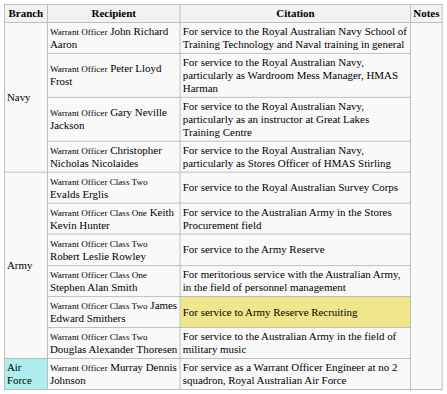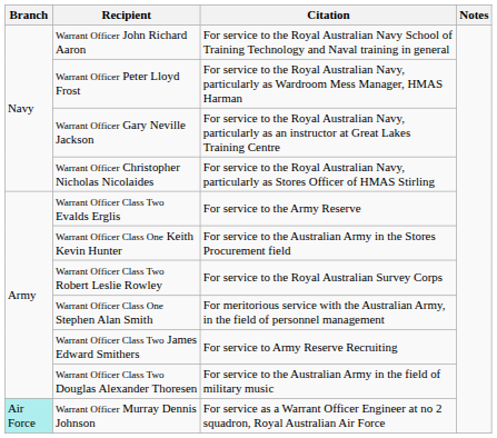 <table class="wikitable" style="font-size:95%;">
 <tr>
 <th>Branch</th>
 <th>Recipient</th>
 <th>Citation</th>
 <th>Notes</th>
 </tr>
 <tr>
 <td rowspan="4">Navy</td>
 <td><small>Warrant Officer</small> John Richard Aaron</td>
 <td>For service to the Royal Australian Navy School of Training Technology and Naval training in general</td>
 <td rowspan="11"></td>
 </tr>
 <tr>
 <td><small>Warrant Officer</small> Peter Lloyd Frost</td>
 <td>For service to the Royal Australian Navy, particularly as Wardroom Mess Manager, HMAS Harman</td>
 </tr>
 <tr>
 <td><small>Warrant Officer</small> Gary Neville Jackson</td>
 <td>For service to the Royal Australian Navy, particularly as an instructor at Great Lakes Training Centre</td>
 </tr>
 <tr>
 <td><small>Warrant Officer</small> Christopher Nicholas Nicolaides</td>
 <td>For service to the Royal Australian Navy, particularly as Stores Officer of HMAS Stirling</td>
 </tr>
 <tr>
 <td rowspan="6">Army</td>
 <td><small>Warrant Officer Class Two</small> Evalds Erglis</td>
-<td>For service to the Royal Australian Survey Corps</td>
+<td>For service to the Army Reserve</td>
 </tr>
 <tr>
 <td><small>Warrant Officer Class One</small> Keith Kevin Hunter</td>
 <td>For service to the Australian Army in the Stores Procurement field</td>
 </tr>
 <tr>
 <td><small>Warrant Officer Class Two</small> Robert Leslie Rowley</td>
-<td>For service to the Army Reserve</td>
+<td>For service to the Royal Australian Survey Corps</td>
 </tr>
 <tr>
 <td><small>Warrant Officer Class One</small> Stephen Alan Smith</td>
 <td>For meritorious service with the Australian Army, in the field of personnel management</td>
 </tr>
 <tr>
 <td><small>Warrant Officer Class Two</small> James Edward Smithers</td>
-<td style="background: khaki;">For service to Army Reserve Recruiting</td>
+<td>For service to Army Reserve Recruiting</td>
 </tr>
 <tr>
 <td><small>Warrant Officer Class Two</small> Douglas Alexander Thoresen</td>
 <td>For service to the Australian Army in the field of military music</td>
 </tr>
 <tr>
 <td style="background: paleturquoise;">Air Force</td>
 <td><small>Warrant Officer</small> Murray Dennis Johnson</td>
 <td>For service as a Warrant Officer Engineer at no 2 squadron, Royal Australian Air Force</td>
 </tr>
 </table>
